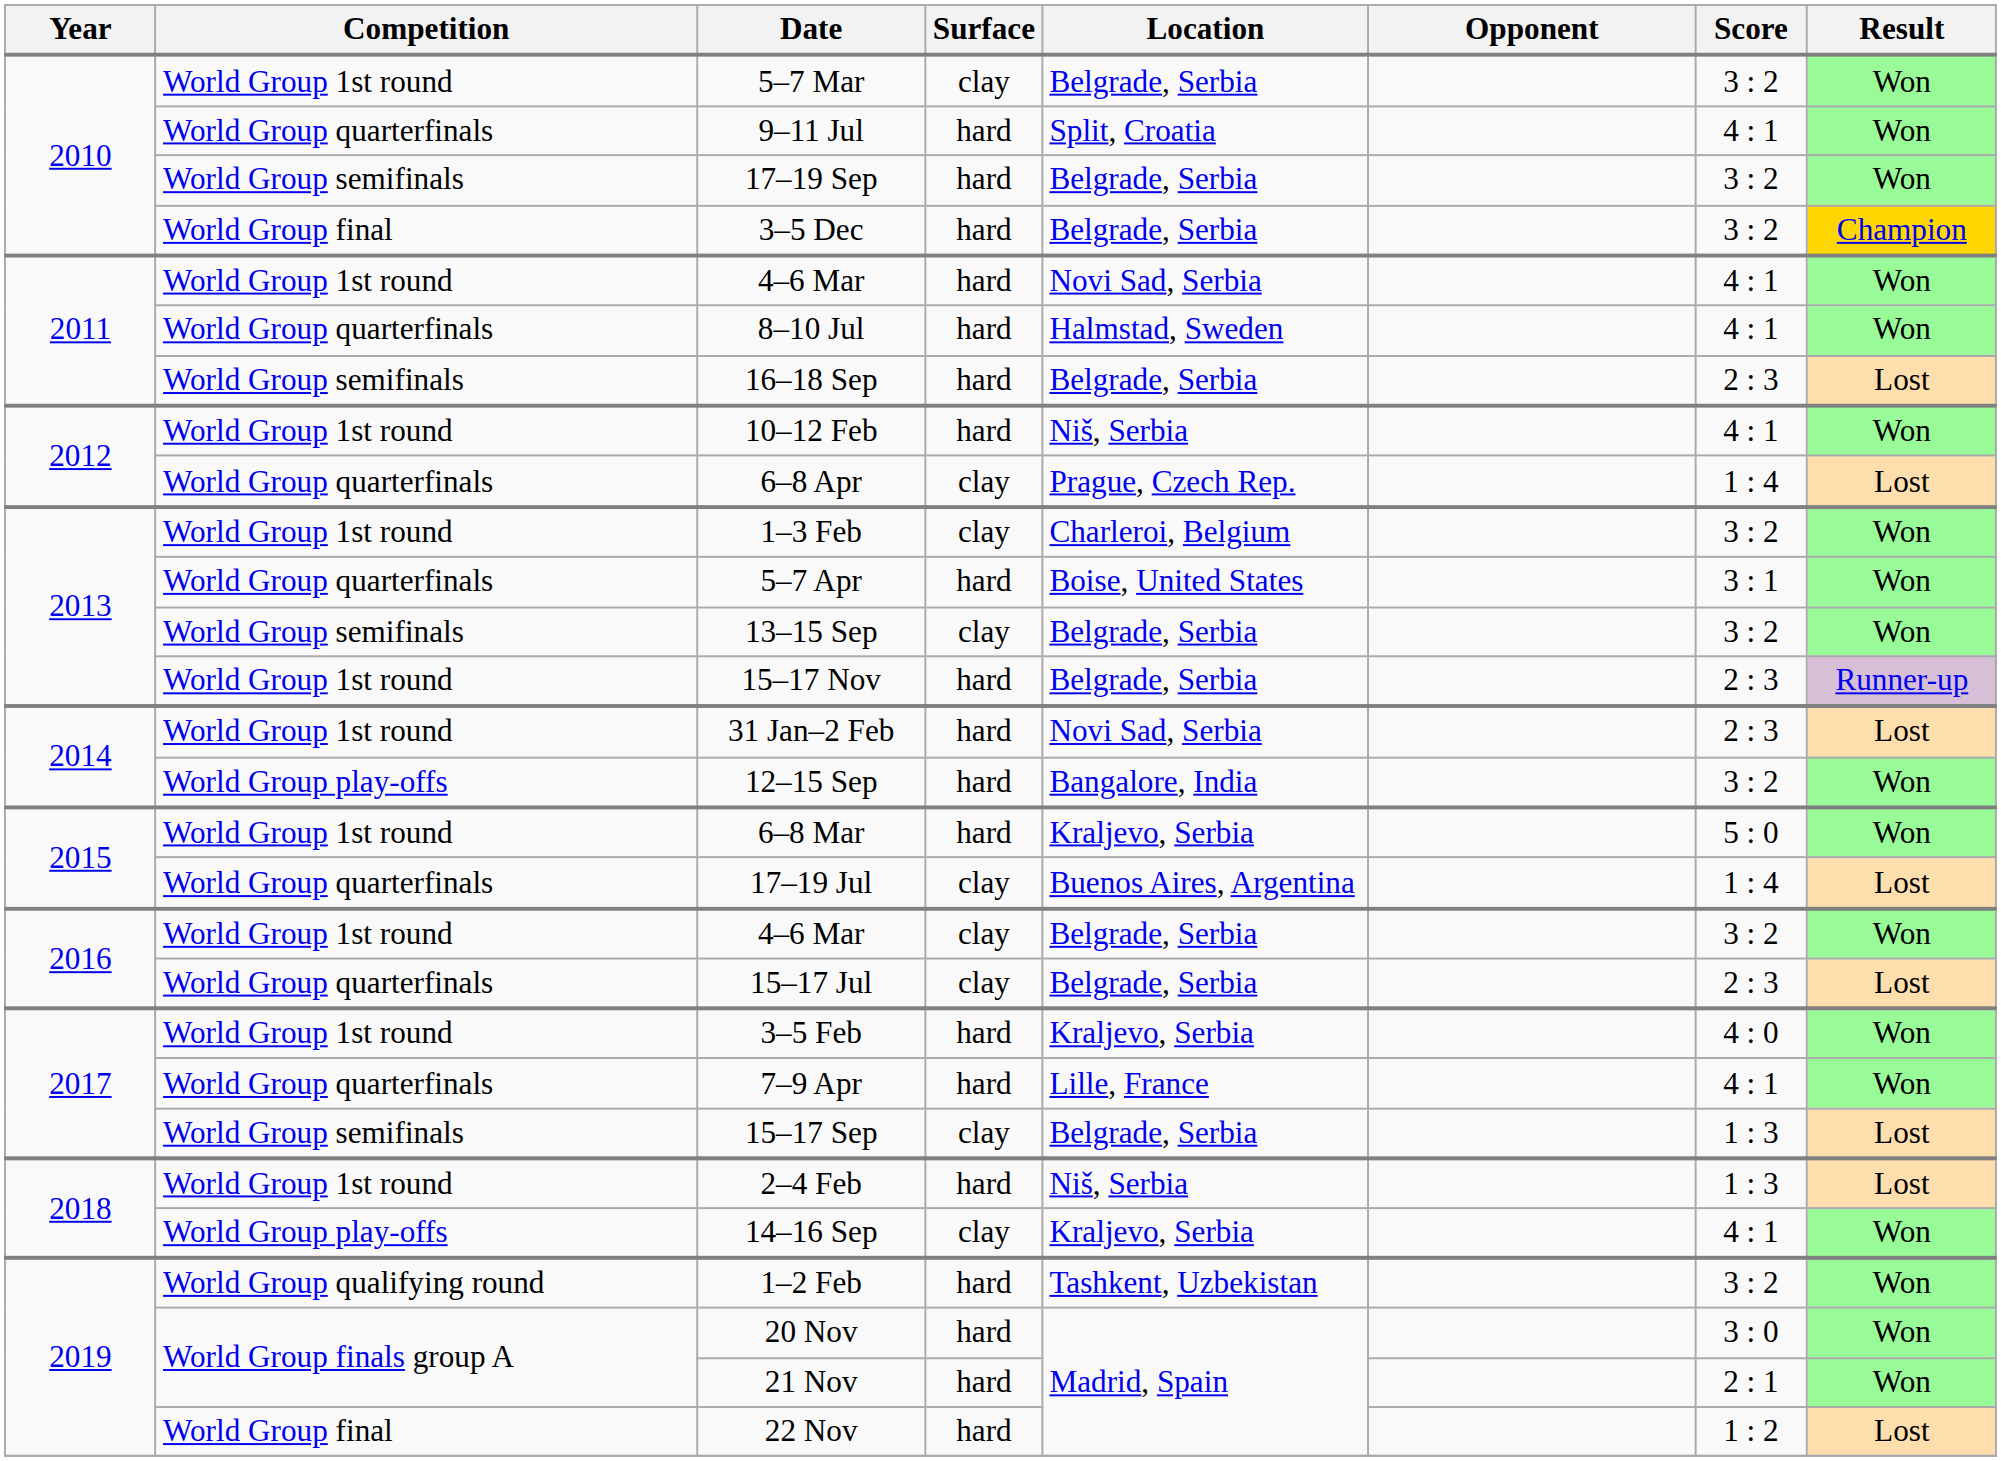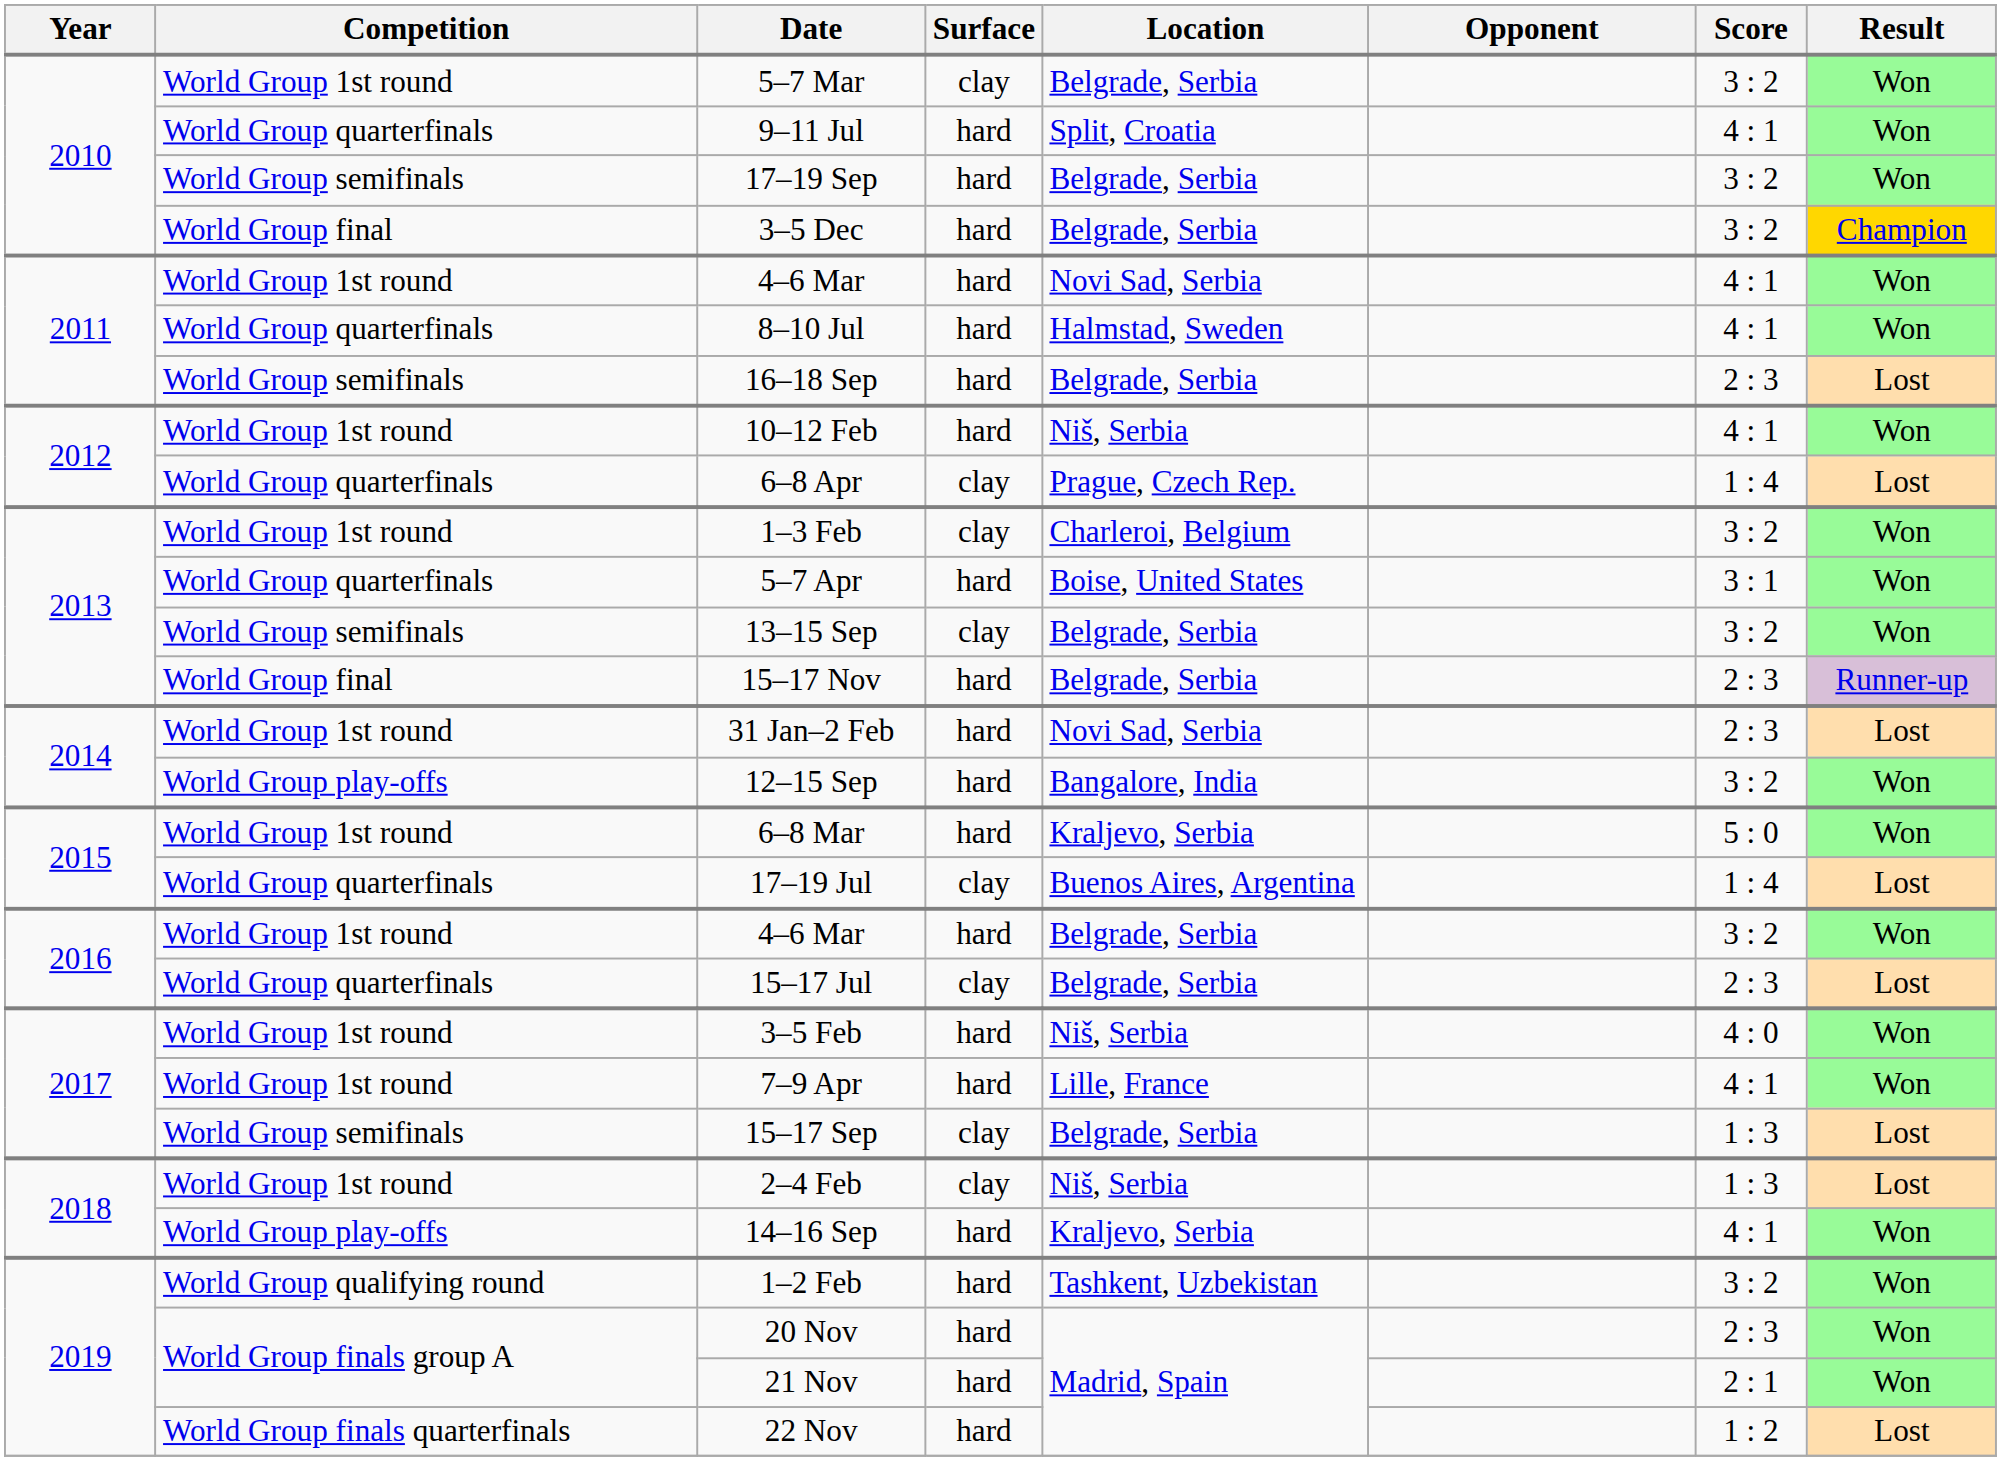 <table class="wikitable collapsible collapsed">
 <tr>
 <th width="70">Year</th>
 <th width="270">Competition</th>
 <th width="110">Date</th>
 <th width="50">Surface</th>
 <th width="160">Location</th>
 <th width="160">Opponent</th>
 <th width="50">Score</th>
 <th width="90">Result</th>
 </tr>
 <tr style="border-top:2px solid gray;">
 <td align="center" rowspan="4"><a href='#'>2010</a></td>
 <td><a href='#'>World Group</a> 1st round</td>
 <td align="center">5–7 Mar</td>
 <td align="center">clay</td>
 <td><a href='#'>Belgrade</a>, <a href='#'>Serbia</a></td>
 <td></td>
 <td align="center">3 : 2</td>
 <td align="center" bgcolor="#98FB98">Won</td>
 </tr>
 <tr>
 <td><a href='#'>World Group</a> quarterfinals</td>
 <td align="center">9–11 Jul</td>
 <td align="center">hard</td>
 <td><a href='#'>Split</a>, <a href='#'>Croatia</a></td>
 <td></td>
 <td align="center">4 : 1</td>
 <td align="center" bgcolor="#98FB98">Won</td>
 </tr>
 <tr>
 <td><a href='#'>World Group</a> semifinals</td>
 <td align="center">17–19 Sep</td>
 <td align="center">hard</td>
 <td><a href='#'>Belgrade</a>, <a href='#'>Serbia</a></td>
 <td></td>
 <td align="center">3 : 2</td>
 <td align="center" bgcolor="#98FB98">Won</td>
 </tr>
 <tr>
 <td><a href='#'>World Group</a> final</td>
 <td align="center">3–5 Dec</td>
 <td align="center">hard</td>
 <td><a href='#'>Belgrade</a>, <a href='#'>Serbia</a></td>
 <td></td>
 <td align="center">3 : 2</td>
 <td align="center" bgcolor="#FFD700"><a href='#'>Champion</a></td>
 </tr>
 <tr style="border-top:2px solid gray;">
 <td align="center" rowspan="3"><a href='#'>2011</a></td>
 <td><a href='#'>World Group</a> 1st round</td>
 <td align="center">4–6 Mar</td>
 <td align="center">hard</td>
 <td><a href='#'>Novi Sad</a>, <a href='#'>Serbia</a></td>
 <td></td>
 <td align="center">4 : 1</td>
 <td align="center" bgcolor="#98FB98">Won</td>
 </tr>
 <tr>
 <td><a href='#'>World Group</a> quarterfinals</td>
 <td align="center">8–10 Jul</td>
 <td align="center">hard</td>
 <td><a href='#'>Halmstad</a>, <a href='#'>Sweden</a></td>
 <td></td>
 <td align="center">4 : 1</td>
 <td align="center" bgcolor="#98FB98">Won</td>
 </tr>
 <tr>
 <td><a href='#'>World Group</a> semifinals</td>
 <td align="center">16–18 Sep</td>
 <td align="center">hard</td>
 <td><a href='#'>Belgrade</a>, <a href='#'>Serbia</a></td>
 <td></td>
 <td align="center">2 : 3</td>
 <td align="center" bgcolor="#FFDEAD">Lost</td>
 </tr>
 <tr style="border-top:2px solid gray;">
 <td align="center" rowspan="2"><a href='#'>2012</a></td>
 <td><a href='#'>World Group</a> 1st round</td>
 <td align="center">10–12 Feb</td>
 <td align="center">hard</td>
 <td><a href='#'>Niš</a>, <a href='#'>Serbia</a></td>
 <td></td>
 <td align="center">4 : 1</td>
 <td align="center" bgcolor="#98FB98">Won</td>
 </tr>
 <tr>
 <td><a href='#'>World Group</a> quarterfinals</td>
 <td align="center">6–8 Apr</td>
 <td align="center">clay</td>
 <td><a href='#'>Prague</a>, <a href='#'>Czech Rep.</a></td>
 <td></td>
 <td align="center">1 : 4</td>
 <td align="center" bgcolor="#FFDEAD">Lost</td>
 </tr>
 <tr style="border-top:2px solid gray;">
 <td align="center" rowspan="4"><a href='#'>2013</a></td>
 <td><a href='#'>World Group</a> 1st round</td>
 <td align="center">1–3 Feb</td>
 <td align="center">clay</td>
 <td><a href='#'>Charleroi</a>, <a href='#'>Belgium</a></td>
 <td></td>
 <td align="center">3 : 2</td>
 <td align="center" bgcolor="#98FB98">Won</td>
 </tr>
 <tr>
 <td><a href='#'>World Group</a> quarterfinals</td>
 <td align="center">5–7 Apr</td>
 <td align="center">hard</td>
 <td><a href='#'>Boise</a>, <a href='#'>United States</a></td>
 <td></td>
 <td align="center">3 : 1</td>
 <td align="center" bgcolor="#98FB98">Won</td>
 </tr>
 <tr>
 <td><a href='#'>World Group</a> semifinals</td>
 <td align="center">13–15 Sep</td>
 <td align="center">clay</td>
 <td><a href='#'>Belgrade</a>, <a href='#'>Serbia</a></td>
 <td></td>
 <td align="center">3 : 2</td>
 <td align="center" bgcolor="#98FB98">Won</td>
 </tr>
 <tr>
-<td><a href='#'>World Group</a> 1st round</td>
+<td><a href='#'>World Group</a> final</td>
 <td align="center">15–17 Nov</td>
 <td align="center">hard</td>
 <td><a href='#'>Belgrade</a>, <a href='#'>Serbia</a></td>
 <td></td>
 <td align="center">2 : 3</td>
 <td align="center" bgcolor=thistle><a href='#'>Runner-up</a></td>
 </tr>
 <tr style="border-top:2px solid gray;">
 <td align="center" rowspan="2"><a href='#'>2014</a></td>
 <td><a href='#'>World Group</a> 1st round</td>
 <td align="center">31 Jan–2 Feb</td>
 <td align="center">hard</td>
 <td><a href='#'>Novi Sad</a>, <a href='#'>Serbia</a></td>
 <td></td>
 <td align="center">2 : 3</td>
 <td align="center" bgcolor="#FFDEAD">Lost</td>
 </tr>
 <tr>
 <td><a href='#'>World Group play-offs</a></td>
 <td align="center">12–15 Sep</td>
 <td align="center">hard</td>
 <td><a href='#'>Bangalore</a>, <a href='#'>India</a></td>
 <td></td>
 <td align="center">3 : 2</td>
 <td align="center" bgcolor="#98FB98">Won</td>
 </tr>
 <tr style="border-top:2px solid gray;">
 <td align="center" rowspan="2"><a href='#'>2015</a></td>
 <td><a href='#'>World Group</a> 1st round</td>
 <td align="center">6–8 Mar</td>
 <td align="center">hard</td>
 <td><a href='#'>Kraljevo</a>, <a href='#'>Serbia</a></td>
 <td></td>
 <td align="center">5 : 0</td>
 <td align="center" bgcolor="#98FB98">Won</td>
 </tr>
 <tr>
 <td><a href='#'>World Group</a> quarterfinals</td>
 <td align="center">17–19 Jul</td>
 <td align="center">clay</td>
 <td><a href='#'>Buenos Aires</a>, <a href='#'>Argentina</a></td>
 <td></td>
 <td align="center">1 : 4</td>
 <td align="center" bgcolor="#FFDEAD">Lost</td>
 </tr>
 <tr style="border-top:2px solid gray;">
 <td align="center" rowspan="2"><a href='#'>2016</a></td>
 <td><a href='#'>World Group</a> 1st round</td>
 <td align="center">4–6 Mar</td>
-<td align="center">clay</td>
+<td align="center">hard</td>
 <td><a href='#'>Belgrade</a>, <a href='#'>Serbia</a></td>
 <td></td>
 <td align="center">3 : 2</td>
 <td align="center" bgcolor="#98FB98">Won</td>
 </tr>
 <tr>
 <td><a href='#'>World Group</a> quarterfinals</td>
 <td align="center">15–17 Jul</td>
 <td align="center">clay</td>
 <td><a href='#'>Belgrade</a>, <a href='#'>Serbia</a></td>
 <td></td>
 <td align="center">2 : 3</td>
 <td align="center" bgcolor="#FFDEAD">Lost</td>
 </tr>
 <tr>
 </tr>
 <tr style="border-top:2px solid gray;">
 <td align="center" rowspan="3"><a href='#'>2017</a></td>
 <td><a href='#'>World Group</a> 1st round</td>
 <td align="center">3–5 Feb</td>
 <td align="center">hard</td>
-<td><a href='#'>Kraljevo</a>, <a href='#'>Serbia</a></td>
+<td><a href='#'>Niš</a>, <a href='#'>Serbia</a></td>
 <td></td>
 <td align="center">4 : 0</td>
 <td align="center" bgcolor="#98FB98">Won</td>
 </tr>
 <tr>
-<td><a href='#'>World Group</a> quarterfinals</td>
+<td><a href='#'>World Group</a> 1st round</td>
 <td align="center">7–9 Apr</td>
 <td align="center">hard</td>
 <td><a href='#'>Lille</a>, <a href='#'>France</a></td>
 <td></td>
 <td align="center">4 : 1</td>
 <td align="center" bgcolor="#98FB98">Won</td>
 </tr>
 <tr>
 <td><a href='#'>World Group</a> semifinals</td>
 <td align="center">15–17 Sep</td>
 <td align="center">clay</td>
 <td><a href='#'>Belgrade</a>, <a href='#'>Serbia</a></td>
 <td></td>
 <td align="center">1 : 3</td>
 <td align="center" bgcolor="#FFDEAD">Lost</td>
 </tr>
 <tr>
 </tr>
 <tr style="border-top:2px solid gray;">
 <td align="center" rowspan="2"><a href='#'>2018</a></td>
 <td><a href='#'>World Group</a> 1st round</td>
 <td align="center">2–4 Feb</td>
-<td align="center">hard</td>
+<td align="center">clay</td>
 <td><a href='#'>Niš</a>, <a href='#'>Serbia</a></td>
 <td></td>
 <td align="center">1 : 3</td>
 <td align="center" bgcolor="#FFDEAD">Lost</td>
 </tr>
 <tr>
 <td><a href='#'>World Group play-offs</a></td>
 <td align="center">14–16 Sep</td>
-<td align="center">clay</td>
+<td align="center">hard</td>
 <td><a href='#'>Kraljevo</a>, <a href='#'>Serbia</a></td>
 <td></td>
 <td align="center">4 : 1</td>
 <td align="center" bgcolor="#98FB98">Won</td>
 </tr>
 <tr>
 </tr>
 <tr style="border-top:2px solid gray;">
 <td align="center" rowspan="4"><a href='#'>2019</a></td>
 <td><a href='#'>World Group</a> qualifying round</td>
 <td align="center">1–2 Feb</td>
 <td align="center">hard</td>
 <td><a href='#'>Tashkent</a>, <a href='#'>Uzbekistan</a></td>
 <td></td>
 <td align="center">3 : 2</td>
 <td align="center" bgcolor="#98FB98">Won</td>
 </tr>
 <tr>
 <td rowspan="2"><a href='#'>World Group finals</a> group A</td>
 <td align="center">20 Nov</td>
 <td align="center">hard</td>
 <td rowspan="3"><a href='#'>Madrid</a>, <a href='#'>Spain</a></td>
 <td></td>
-<td align="center">3 : 0</td>
+<td align="center">2 : 3</td>
 <td align="center" bgcolor="#98FB98">Won</td>
 </tr>
 <tr>
 <td align="center">21 Nov</td>
 <td align="center">hard</td>
 <td></td>
 <td align="center">2 : 1</td>
 <td align="center" bgcolor="#98FB98">Won</td>
 </tr>
 <tr>
-<td><a href='#'>World Group</a> final</td>
+<td><a href='#'>World Group finals</a> quarterfinals</td>
 <td align="center">22 Nov</td>
 <td align="center">hard</td>
 <td></td>
 <td align="center">1 : 2</td>
 <td align="center" bgcolor="#FFDEAD">Lost</td>
 </tr>
 <tr>
 </tr>
 </table>
